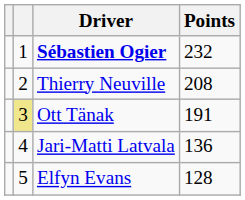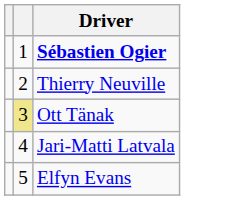 <table class="wikitable" style="font-size: 85%;">
 <tr>
 <th></th>
 <th></th>
 <th>Driver</th>
-<th>Points</th>
 </tr>
 <tr>
 <td align="left"></td>
 <td align="center">1</td>
 <td> <strong><a href='#'>Sébastien Ogier</a></strong></td>
-<td align="left">232</td>
 </tr>
 <tr>
 <td align="left"></td>
 <td align="center">2</td>
 <td> <a href='#'>Thierry Neuville</a></td>
-<td align="left">208</td>
 </tr>
 <tr>
 <td align="left"></td>
 <td align="center" style="background: khaki;">3</td>
 <td> <a href='#'>Ott Tänak</a></td>
-<td align="left">191</td>
 </tr>
 <tr>
 <td align="left"></td>
 <td align="center">4</td>
 <td> <a href='#'>Jari-Matti Latvala</a></td>
-<td align="left">136</td>
 </tr>
 <tr>
 <td align="left"></td>
 <td align="center">5</td>
 <td> <a href='#'>Elfyn Evans</a></td>
-<td align="left">128</td>
 </tr>
 </table>
